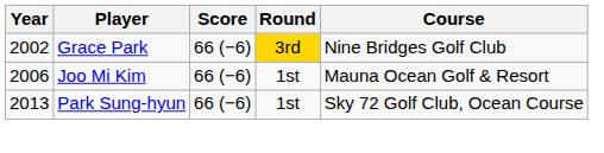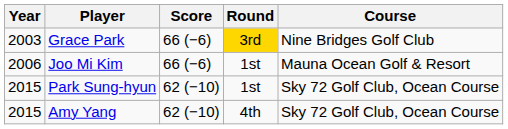 <table class="wikitable">
 <tr>
 <th>Year</th>
 <th>Player</th>
 <th>Score</th>
 <th>Round</th>
 <th>Course</th>
 </tr>
 <tr>
-<td>2002</td>
+<td>2003</td>
 <td><a href='#'>Grace Park</a></td>
 <td>66 (−6)</td>
 <td align=center style="background: gold;">3rd</td>
 <td>Nine Bridges Golf Club</td>
 </tr>
 <tr>
 <td>2006</td>
 <td><a href='#'>Joo Mi Kim</a></td>
 <td>66 (−6)</td>
 <td align=center>1st</td>
 <td>Mauna Ocean Golf & Resort</td>
 </tr>
 <tr>
-<td>2013</td>
+<td>2015</td>
 <td><a href='#'>Park Sung-hyun</a></td>
-<td>66 (−6)</td>
+<td>62 (−10)</td>
 <td align=center>1st</td>
 <td>Sky 72 Golf Club, Ocean Course</td>
 </tr>
+<tr>
+<td>2015</td>
+<td><a href='#'>Amy Yang</a></td>
+<td>62 (−10)</td>
+<td align=center>4th</td>
+<td>Sky 72 Golf Club, Ocean Course</td>
+</tr>
 </table>
